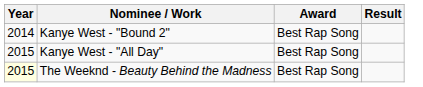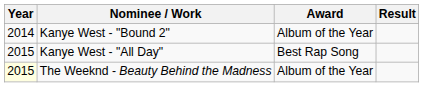 <table class="wikitable">
 <tr>
 <th>Year</th>
 <th>Nominee / Work</th>
 <th>Award</th>
 <th>Result</th>
 </tr>
 <tr>
 <td>2014</td>
 <td>Kanye West - "Bound 2"</td>
-<td>Best Rap Song</td>
+<td>Album of the Year</td>
 <td></td>
 </tr>
 <tr>
 <td>2015</td>
 <td>Kanye West - "All Day"</td>
 <td>Best Rap Song</td>
 <td></td>
 </tr>
 <tr>
 <td style="background: lightyellow;">2015</td>
 <td>The Weeknd - <em>Beauty Behind the Madness</em></td>
-<td>Best Rap Song</td>
+<td>Album of the Year</td>
 <td></td>
 </tr>
 </table>
